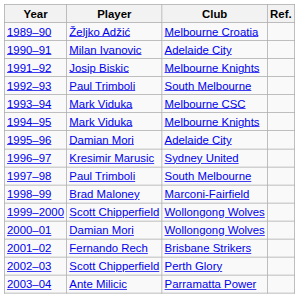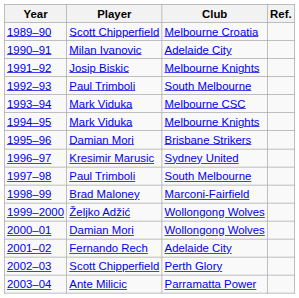 <table class="wikitable" style="font-size:95%;">
 <tr>
 <th>Year</th>
 <th>Player</th>
 <th>Club</th>
 <th>Ref.</th>
 </tr>
 <tr>
 <td><a href='#'>1989–90</a></td>
-<td> <a href='#'>Željko Adžić</a></td>
+<td> <a href='#'>Scott Chipperfield</a></td>
 <td><a href='#'>Melbourne Croatia</a></td>
 <td></td>
 </tr>
 <tr>
 <td><a href='#'>1990–91</a></td>
 <td> <a href='#'>Milan Ivanovic</a></td>
 <td><a href='#'>Adelaide City</a></td>
 <td></td>
 </tr>
 <tr>
 <td><a href='#'>1991–92</a></td>
 <td> <a href='#'>Josip Biskic</a></td>
 <td><a href='#'>Melbourne Knights</a></td>
 <td></td>
 </tr>
 <tr>
 <td><a href='#'>1992–93</a></td>
 <td> <a href='#'>Paul Trimboli</a></td>
 <td><a href='#'>South Melbourne</a></td>
 <td></td>
 </tr>
 <tr>
 <td><a href='#'>1993–94</a></td>
 <td> <a href='#'>Mark Viduka</a></td>
 <td><a href='#'>Melbourne CSC</a></td>
 <td></td>
 </tr>
 <tr>
 <td><a href='#'>1994–95</a></td>
 <td> <a href='#'>Mark Viduka</a></td>
 <td><a href='#'>Melbourne Knights</a></td>
 <td></td>
 </tr>
 <tr>
 <td><a href='#'>1995–96</a></td>
 <td> <a href='#'>Damian Mori</a></td>
-<td><a href='#'>Adelaide City</a></td>
+<td><a href='#'>Brisbane Strikers</a></td>
 <td></td>
 </tr>
 <tr>
 <td><a href='#'>1996–97</a></td>
 <td> <a href='#'>Kresimir Marusic</a></td>
 <td><a href='#'>Sydney United</a></td>
 <td></td>
 </tr>
 <tr>
 <td><a href='#'>1997–98</a></td>
 <td> <a href='#'>Paul Trimboli</a></td>
 <td><a href='#'>South Melbourne</a></td>
 <td></td>
 </tr>
 <tr>
 <td><a href='#'>1998–99</a></td>
 <td> <a href='#'>Brad Maloney</a></td>
 <td><a href='#'>Marconi-Fairfield</a></td>
 <td></td>
 </tr>
 <tr>
 <td><a href='#'>1999–2000</a></td>
-<td> <a href='#'>Scott Chipperfield</a></td>
+<td> <a href='#'>Željko Adžić</a></td>
 <td><a href='#'>Wollongong Wolves</a></td>
 <td></td>
 </tr>
 <tr>
 <td><a href='#'>2000–01</a></td>
 <td> <a href='#'>Damian Mori</a></td>
 <td><a href='#'>Wollongong Wolves</a></td>
 <td></td>
 </tr>
 <tr>
 <td><a href='#'>2001–02</a></td>
 <td> <a href='#'>Fernando Rech</a></td>
-<td><a href='#'>Brisbane Strikers</a></td>
+<td><a href='#'>Adelaide City</a></td>
 <td></td>
 </tr>
 <tr>
 <td><a href='#'>2002–03</a></td>
 <td> <a href='#'>Scott Chipperfield</a></td>
 <td><a href='#'>Perth Glory</a></td>
 <td></td>
 </tr>
 <tr>
 <td><a href='#'>2003–04</a></td>
 <td> <a href='#'>Ante Milicic</a></td>
 <td><a href='#'>Parramatta Power</a></td>
 <td></td>
 </tr>
 </table>
